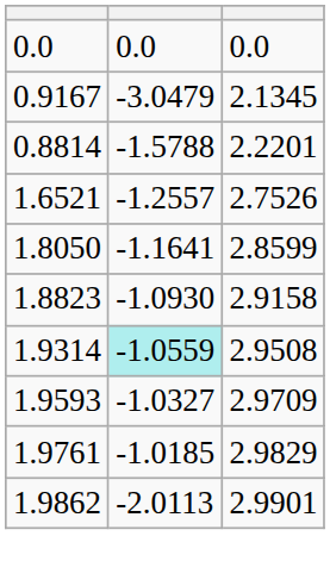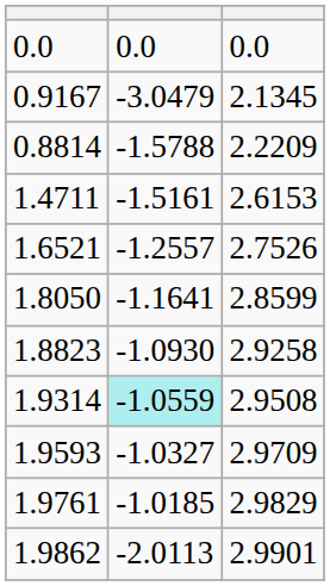 <table class="wikitable" border="1">
 <tr>
 <th></th>
 <th></th>
 <th></th>
 </tr>
 <tr>
 <td>0.0</td>
 <td>0.0</td>
 <td>0.0</td>
 </tr>
 <tr>
 <td>0.9167</td>
 <td>-3.0479</td>
 <td>2.1345</td>
 </tr>
 <tr>
 <td>0.8814</td>
 <td>-1.5788</td>
-<td>2.2201</td>
+<td>2.2209</td>
+</tr>
+<tr>
+<td>1.4711</td>
+<td>-1.5161</td>
+<td>2.6153</td>
 </tr>
 <tr>
 <td>1.6521</td>
 <td>-1.2557</td>
 <td>2.7526</td>
 </tr>
 <tr>
 <td>1.8050</td>
 <td>-1.1641</td>
 <td>2.8599</td>
 </tr>
 <tr>
 <td>1.8823</td>
 <td>-1.0930</td>
-<td>2.9158</td>
+<td>2.9258</td>
 </tr>
 <tr>
 <td>1.9314</td>
 <td style="background: paleturquoise;">-1.0559</td>
 <td>2.9508</td>
 </tr>
 <tr>
 <td>1.9593</td>
 <td>-1.0327</td>
 <td>2.9709</td>
 </tr>
 <tr>
 <td>1.9761</td>
 <td>-1.0185</td>
 <td>2.9829</td>
 </tr>
 <tr>
 <td>1.9862</td>
 <td>-2.0113</td>
 <td>2.9901</td>
 </tr>
 </table>
